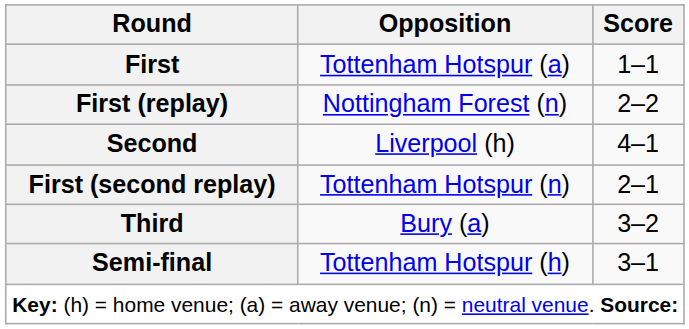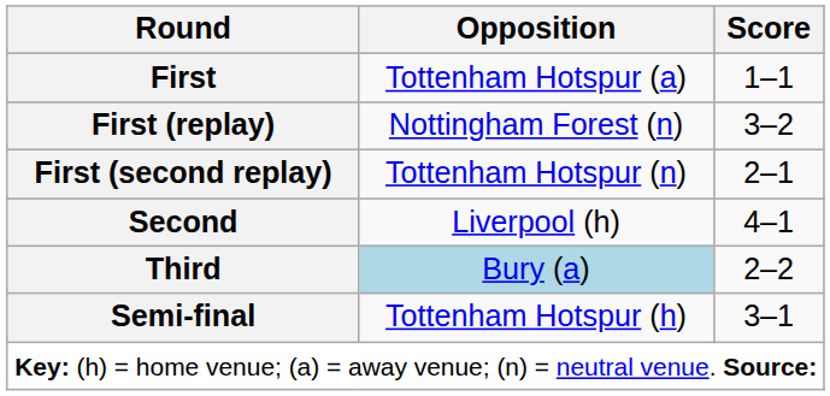 <table class="wikitable plainrowheaders" style="text-align:center;margin-left:1em;float:right;">
 <tr>
 <th>Round</th>
 <th>Opposition</th>
 <th>Score</th>
 </tr>
 <tr>
 <th scope=row style="text-align:center">First</th>
 <td><a href='#'>Tottenham Hotspur</a> (<a href='#'>a</a>)</td>
 <td>1–1</td>
 </tr>
 <tr>
 <th scope=row style="text-align:center">First (replay)</th>
 <td><a href='#'>Nottingham Forest</a> (<a href='#'>n</a>)</td>
-<td>2–2</td>
+<td>3–2</td>
+</tr>
+<tr>
+<th scope=row style="text-align:center">First (second replay)</th>
+<td><a href='#'>Tottenham Hotspur</a> (<a href='#'>n</a>)</td>
+<td>2–1</td>
 </tr>
 <tr>
 <th scope=row style="text-align:center">Second</th>
 <td><a href='#'>Liverpool</a> (h)</td>
 <td>4–1</td>
 </tr>
 <tr>
-<th scope=row style="text-align:center">First (second replay)</th>
-<td><a href='#'>Tottenham Hotspur</a> (<a href='#'>n</a>)</td>
-<td>2–1</td>
-</tr>
-<tr>
 <th scope=row style="text-align:center">Third</th>
-<td><a href='#'>Bury</a> (<a href='#'>a</a>)</td>
-<td>3–2</td>
+<td style="background: lightblue;"><a href='#'>Bury</a> (<a href='#'>a</a>)</td>
+<td>2–2</td>
 </tr>
 <tr>
 <th scope=row style="text-align:center">Semi-final</th>
 <td><a href='#'>Tottenham Hotspur</a> (<a href='#'>h</a>)</td>
 <td>3–1</td>
 </tr>
 <tr>
 <td colspan="3" style="background-color:white;"><small><strong>Key:</strong> (h) = home venue; (a) = away venue; (n) = <a href='#'>neutral venue</a>. <strong>Source:</strong> </small></td>
 </tr>
 </table>
